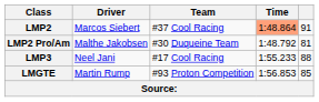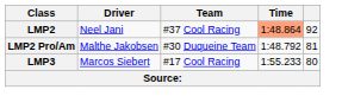 <table class="wikitable" style="font-size:85%;">
 <tr>
 <th>Class</th>
 <th>Driver</th>
 <th>Team</th>
 <th>Time</th>
 <th></th>
 </tr>
 <tr>
 <th>LMP2</th>
-<td> <a href='#'>Marcos Siebert</a></td>
+<td> <a href='#'>Neel Jani</a></td>
 <td> #37 <a href='#'>Cool Racing</a></td>
 <td style="background: lightsalmon;">1:48.864</td>
-<td align="center">91</td>
+<td align="center">92</td>
 </tr>
 <tr>
 <th>LMP2 Pro/Am</th>
 <td> <a href='#'>Malthe Jakobsen</a></td>
 <td> #30 <a href='#'>Duqueine Team</a></td>
 <td>1:48.792</td>
 <td align="center">81</td>
 </tr>
 <tr>
 <th>LMP3</th>
-<td> <a href='#'>Neel Jani</a></td>
+<td> <a href='#'>Marcos Siebert</a></td>
 <td> #17 <a href='#'>Cool Racing</a></td>
 <td>1:55.233</td>
-<td align="center">88</td>
-</tr>
-<tr>
-<th>LMGTE</th>
-<td> <a href='#'>Martin Rump</a></td>
-<td> #93 <a href='#'>Proton Competition</a></td>
-<td>1:56.853</td>
-<td align="center">85</td>
+<td align="center">80</td>
 </tr>
 <tr>
 <th colspan="5">Source:</th>
 </tr>
 </table>
